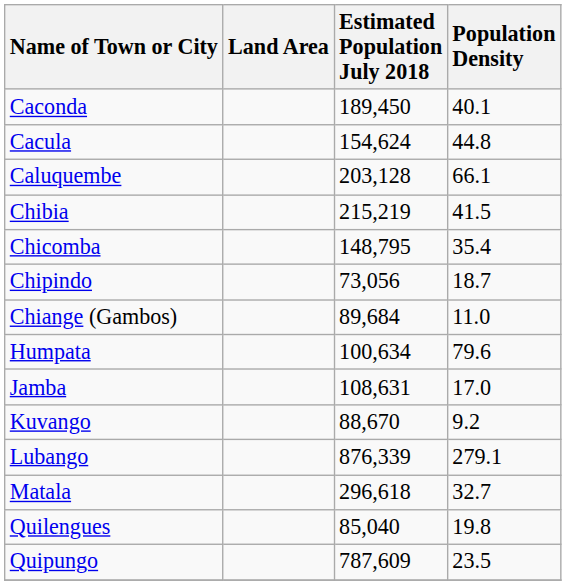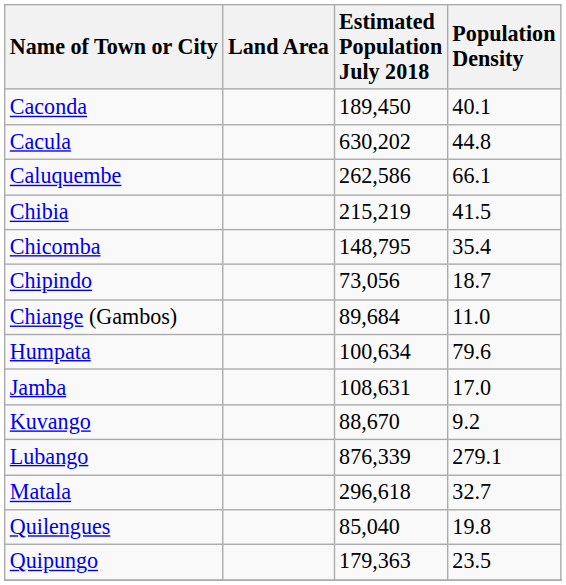 <table class="wikitable sortable" style="font-size:100%;">
 <tr>
 <th>Name of Town or City</th>
 <th>Land Area</th>
 <th style="text-align:left;">Estimated<br>Population<br>July 2018</th>
 <th style="text-align:left;">Population<br>Density</th>
 </tr>
 <tr>
 <td><a href='#'>Caconda</a></td>
 <td></td>
 <td>189,450</td>
 <td>40.1</td>
 </tr>
 <tr>
 <td><a href='#'>Cacula</a></td>
 <td></td>
-<td>154,624</td>
+<td>630,202</td>
 <td>44.8</td>
 </tr>
 <tr>
 <td><a href='#'>Caluquembe</a></td>
 <td></td>
-<td>203,128</td>
+<td>262,586</td>
 <td>66.1</td>
 </tr>
 <tr>
 <td><a href='#'>Chibia</a></td>
 <td></td>
 <td>215,219</td>
 <td>41.5</td>
 </tr>
 <tr>
 <td><a href='#'>Chicomba</a></td>
 <td></td>
 <td>148,795</td>
 <td>35.4</td>
 </tr>
 <tr>
 <td><a href='#'>Chipindo</a></td>
 <td></td>
 <td>73,056</td>
 <td>18.7</td>
 </tr>
 <tr>
 <td><a href='#'>Chiange</a> (Gambos)</td>
 <td></td>
 <td>89,684</td>
 <td>11.0</td>
 </tr>
 <tr>
 <td><a href='#'>Humpata</a></td>
 <td></td>
 <td>100,634</td>
 <td>79.6</td>
 </tr>
 <tr>
 <td><a href='#'>Jamba</a></td>
 <td></td>
 <td>108,631</td>
 <td>17.0</td>
 </tr>
 <tr>
 <td><a href='#'>Kuvango</a></td>
 <td></td>
 <td>88,670</td>
 <td>9.2</td>
 </tr>
 <tr>
 <td><a href='#'>Lubango</a></td>
 <td></td>
 <td>876,339</td>
 <td>279.1</td>
 </tr>
 <tr>
 <td><a href='#'>Matala</a></td>
 <td></td>
 <td>296,618</td>
 <td>32.7</td>
 </tr>
 <tr>
 <td><a href='#'>Quilengues</a></td>
 <td></td>
 <td>85,040</td>
 <td>19.8</td>
 </tr>
 <tr>
 <td><a href='#'>Quipungo</a></td>
 <td></td>
-<td>787,609</td>
+<td>179,363</td>
 <td>23.5</td>
 </tr>
 <tr>
 </tr>
 </table>
